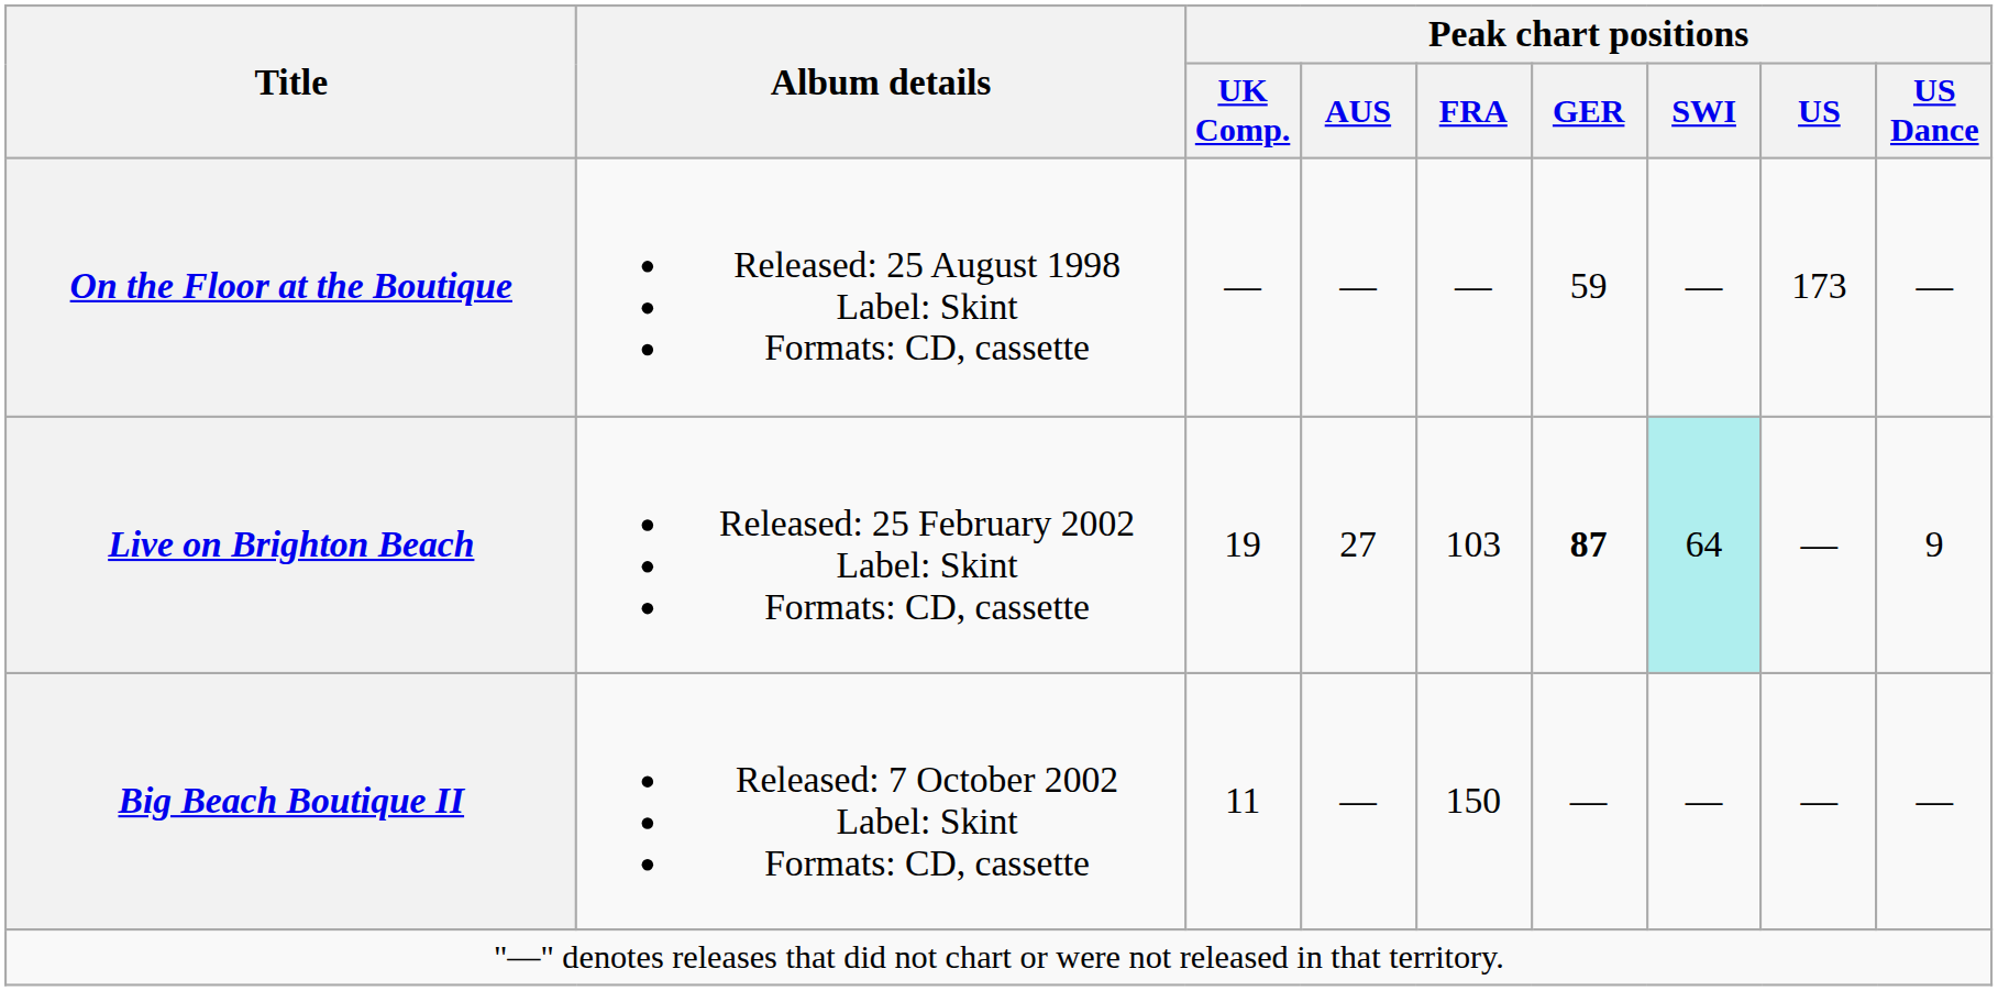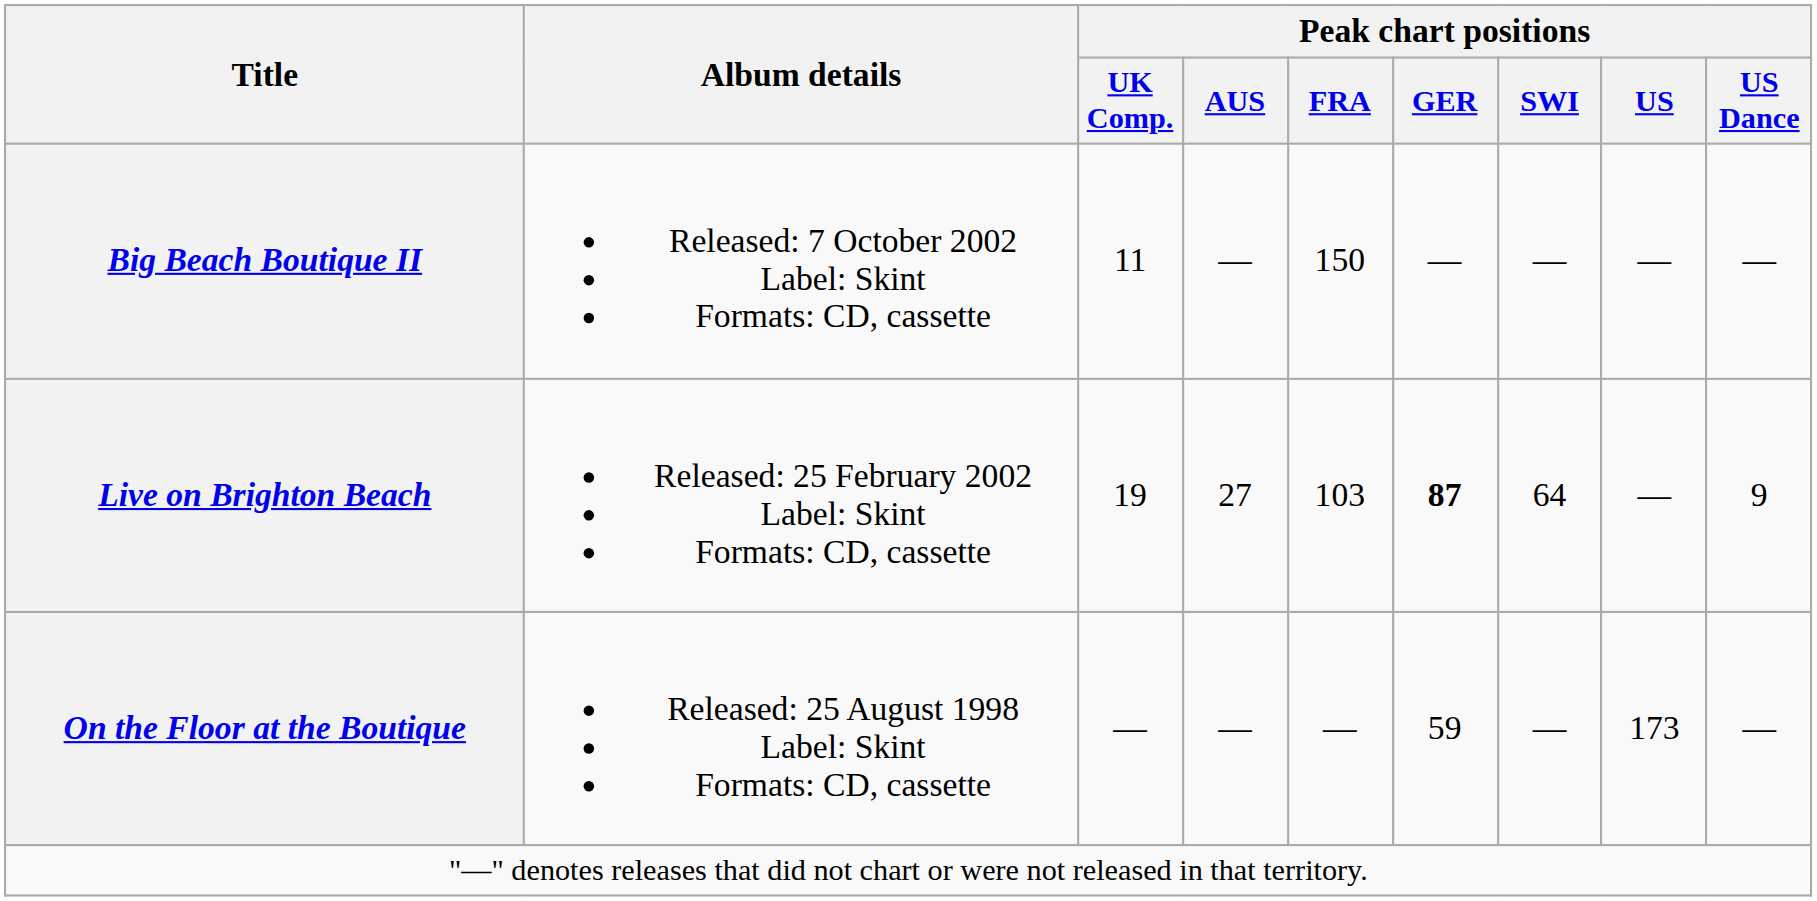 <table class="wikitable plainrowheaders" style="text-align:center;">
 <tr>
 <th scope="col" rowspan="2" style="width:15em;">Title</th>
 <th scope="col" rowspan="2" style="width:16em;">Album details</th>
 <th scope="col" colspan="7">Peak chart positions</th>
 </tr>
 <tr>
 <th scope="col" style="width:3em;font-size:90%;"><a href='#'>UK<br>Comp.</a><br></th>
 <th scope="col" style="width:3em;font-size:90%;"><a href='#'>AUS</a><br></th>
 <th scope="col" style="width:3em;font-size:90%;"><a href='#'>FRA</a><br></th>
 <th scope="col" style="width:3em;font-size:90%;"><a href='#'>GER</a><br></th>
 <th scope="col" style="width:3em;font-size:90%;"><a href='#'>SWI</a><br></th>
 <th scope="col" style="width:3em;font-size:90%;"><a href='#'>US</a><br></th>
 <th scope="col" style="width:3em;font-size:90%;"><a href='#'>US<br>Dance</a><br></th>
 </tr>
 <tr>
+<th scope="row"><em><a href='#'>Big Beach Boutique II</a></em></th>
+<td><br><ul><li>Released: 7 October 2002</li><li>Label: Skint</li><li>Formats: CD, cassette</li></ul></td>
+<td>11</td>
+<td>—</td>
+<td>150</td>
+<td>—</td>
+<td>—</td>
+<td>—</td>
+<td>—</td>
+</tr>
+<tr>
+<th scope="row"><em><a href='#'>Live on Brighton Beach</a></em></th>
+<td><br><ul><li>Released: 25 February 2002</li><li>Label: Skint</li><li>Formats: CD, cassette</li></ul></td>
+<td>19</td>
+<td>27</td>
+<td>103</td>
+<td><strong>87</strong></td>
+<td>64</td>
+<td>—</td>
+<td>9</td>
+</tr>
+<tr>
 <th scope="row"><em><a href='#'>On the Floor at the Boutique</a></em></th>
 <td><br><ul><li>Released: 25 August 1998</li><li>Label: Skint</li><li>Formats: CD, cassette</li></ul></td>
 <td>—</td>
 <td>—</td>
 <td>—</td>
 <td>59</td>
 <td>—</td>
 <td>173</td>
 <td>—</td>
 </tr>
 <tr>
-<th scope="row"><em><a href='#'>Live on Brighton Beach</a></em></th>
-<td><br><ul><li>Released: 25 February 2002</li><li>Label: Skint</li><li>Formats: CD, cassette</li></ul></td>
-<td>19</td>
-<td>27</td>
-<td>103</td>
-<td><strong>87</strong></td>
-<td style="background: paleturquoise;">64</td>
-<td>—</td>
-<td>9</td>
-</tr>
-<tr>
-<th scope="row"><em><a href='#'>Big Beach Boutique II</a></em></th>
-<td><br><ul><li>Released: 7 October 2002</li><li>Label: Skint</li><li>Formats: CD, cassette</li></ul></td>
-<td>11</td>
-<td>—</td>
-<td>150</td>
-<td>—</td>
-<td>—</td>
-<td>—</td>
-<td>—</td>
-</tr>
-<tr>
 <td colspan="9" style="font-size:90%">"—" denotes releases that did not chart or were not released in that territory.</td>
 </tr>
 </table>
